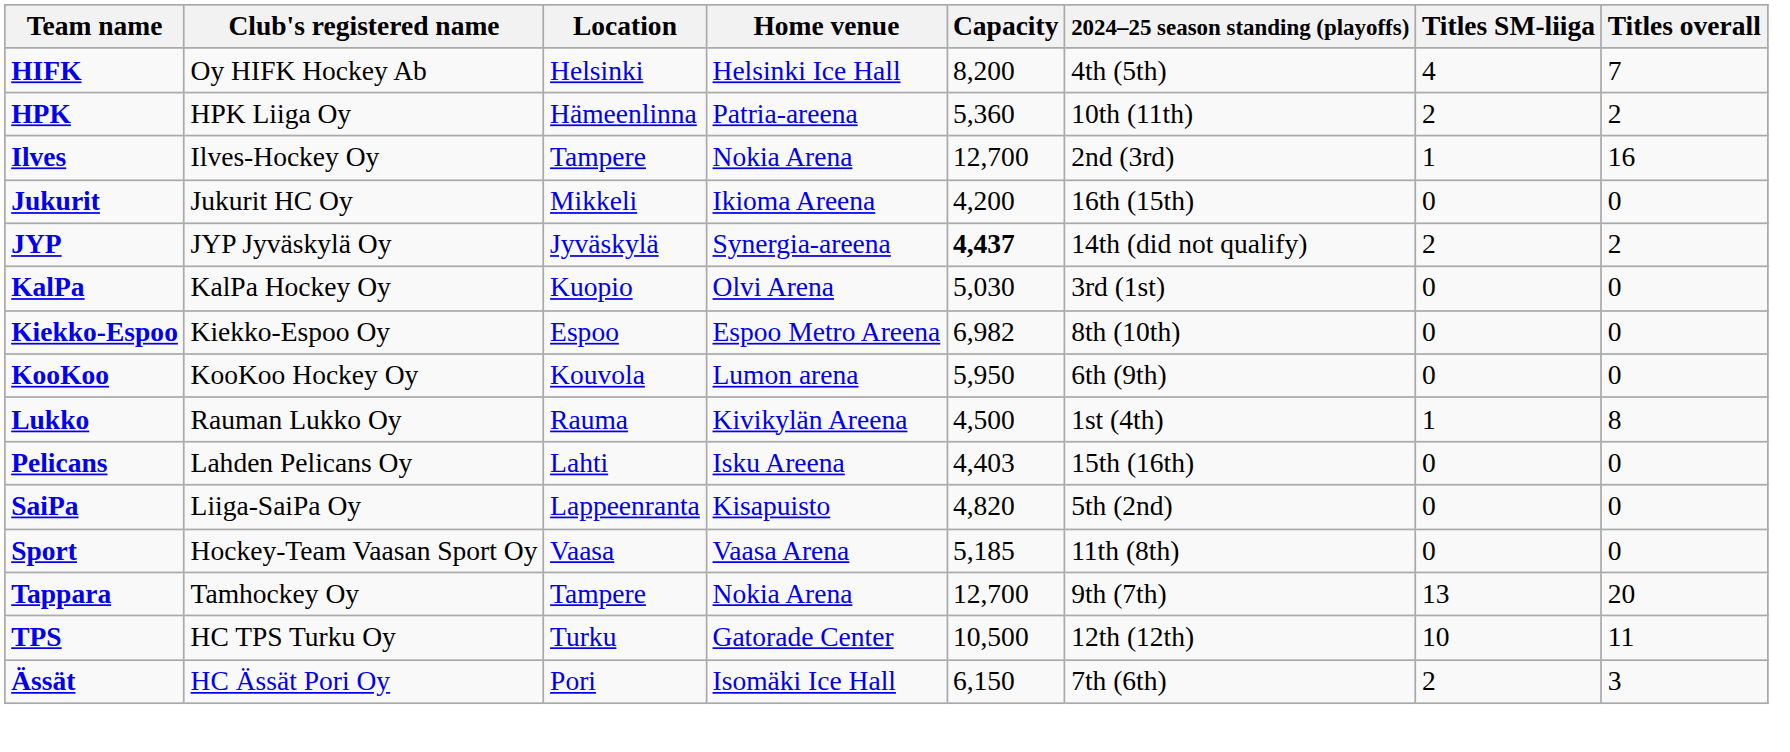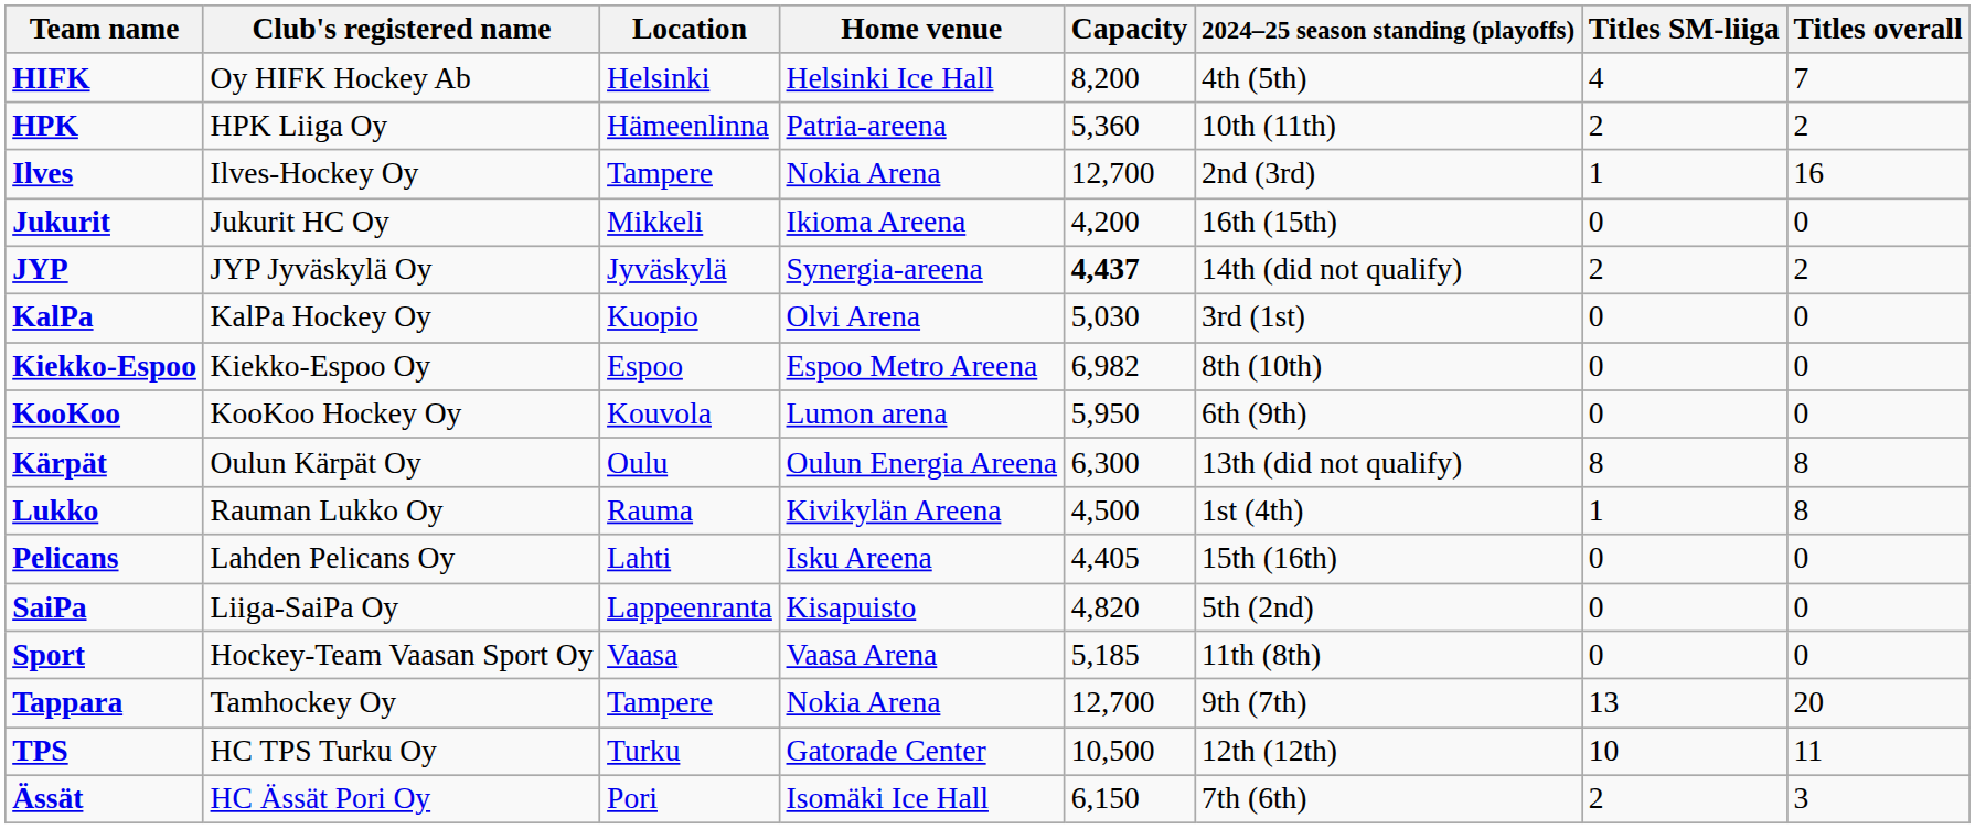 <table class="wikitable sortable">
 <tr>
 <th>Team name</th>
 <th>Club's registered name</th>
 <th>Location</th>
 <th>Home venue</th>
 <th>Capacity</th>
 <th><small>2024–25 season standing (playoffs)</small></th>
 <th>Titles SM-liiga</th>
 <th>Titles overall</th>
 </tr>
 <tr>
 <td><strong><a href='#'>HIFK</a></strong></td>
 <td>Oy HIFK Hockey Ab</td>
 <td> <a href='#'>Helsinki</a></td>
 <td><a href='#'>Helsinki Ice Hall</a></td>
 <td>8,200</td>
 <td>4th (5th)</td>
 <td>4</td>
 <td>7</td>
 </tr>
 <tr>
 <td><strong><a href='#'>HPK</a></strong></td>
 <td>HPK Liiga Oy</td>
 <td> <a href='#'>Hämeenlinna</a></td>
 <td><a href='#'>Patria-areena</a></td>
 <td>5,360</td>
 <td>10th (11th)</td>
 <td>2</td>
 <td>2</td>
 </tr>
 <tr>
 <td><strong><a href='#'>Ilves</a></strong></td>
 <td>Ilves-Hockey Oy</td>
 <td> <a href='#'>Tampere</a></td>
 <td><a href='#'>Nokia Arena</a></td>
 <td>12,700</td>
 <td>2nd (3rd)</td>
 <td>1</td>
 <td>16</td>
 </tr>
 <tr>
 <td><strong><a href='#'>Jukurit</a></strong></td>
 <td>Jukurit HC Oy</td>
 <td> <a href='#'>Mikkeli</a></td>
 <td><a href='#'>Ikioma Areena</a></td>
 <td>4,200</td>
 <td>16th (15th)</td>
 <td>0</td>
 <td>0</td>
 </tr>
 <tr>
 <td><strong><a href='#'>JYP</a></strong></td>
 <td>JYP Jyväskylä Oy</td>
 <td> <a href='#'>Jyväskylä</a></td>
 <td><a href='#'>Synergia-areena</a></td>
 <td><strong>4,437</strong></td>
 <td>14th (did not qualify)</td>
 <td>2</td>
 <td>2</td>
 </tr>
 <tr>
 <td><strong><a href='#'>KalPa</a></strong></td>
 <td>KalPa Hockey Oy</td>
 <td> <a href='#'>Kuopio</a></td>
 <td><a href='#'>Olvi Arena</a></td>
 <td>5,030</td>
 <td>3rd (1st)</td>
 <td>0</td>
 <td>0</td>
 </tr>
 <tr>
 <td><strong><a href='#'>Kiekko-Espoo</a></strong></td>
 <td>Kiekko-Espoo Oy</td>
 <td> <a href='#'>Espoo</a></td>
 <td><a href='#'>Espoo Metro Areena</a></td>
 <td>6,982</td>
 <td>8th (10th)</td>
 <td>0</td>
 <td>0</td>
 </tr>
 <tr>
 <td><strong><a href='#'>KooKoo</a></strong></td>
 <td>KooKoo Hockey Oy</td>
 <td> <a href='#'>Kouvola</a></td>
 <td><a href='#'>Lumon arena</a></td>
 <td>5,950</td>
 <td>6th (9th)</td>
 <td>0</td>
 <td>0</td>
 </tr>
 <tr>
+<td><strong><a href='#'>Kärpät</a></strong></td>
+<td>Oulun Kärpät Oy</td>
+<td> <a href='#'>Oulu</a></td>
+<td><a href='#'>Oulun Energia Areena</a></td>
+<td>6,300</td>
+<td>13th (did not qualify)</td>
+<td>8</td>
+<td>8</td>
+</tr>
+<tr>
 <td><strong><a href='#'>Lukko</a></strong></td>
 <td>Rauman Lukko Oy</td>
 <td> <a href='#'>Rauma</a></td>
 <td><a href='#'>Kivikylän Areena</a></td>
 <td>4,500</td>
 <td>1st (4th)</td>
 <td>1</td>
 <td>8</td>
 </tr>
 <tr>
 <td><strong><a href='#'>Pelicans</a></strong></td>
 <td>Lahden Pelicans Oy</td>
 <td> <a href='#'>Lahti</a></td>
 <td><a href='#'>Isku Areena</a></td>
-<td>4,403</td>
+<td>4,405</td>
 <td>15th (16th)</td>
 <td>0</td>
 <td>0</td>
 </tr>
 <tr>
 <td><strong><a href='#'>SaiPa</a></strong></td>
 <td>Liiga-SaiPa Oy</td>
 <td> <a href='#'>Lappeenranta</a></td>
 <td><a href='#'>Kisapuisto</a></td>
 <td>4,820</td>
 <td>5th (2nd)</td>
 <td>0</td>
 <td>0</td>
 </tr>
 <tr>
 <td><strong><a href='#'>Sport</a></strong></td>
 <td>Hockey-Team Vaasan Sport Oy</td>
 <td> <a href='#'>Vaasa</a></td>
 <td><a href='#'>Vaasa Arena</a></td>
 <td>5,185</td>
 <td>11th (8th)</td>
 <td>0</td>
 <td>0</td>
 </tr>
 <tr>
 <td><strong><a href='#'>Tappara</a></strong></td>
 <td>Tamhockey Oy</td>
 <td> <a href='#'>Tampere</a></td>
 <td><a href='#'>Nokia Arena</a></td>
 <td>12,700</td>
 <td>9th (7th)</td>
 <td>13</td>
 <td>20</td>
 </tr>
 <tr>
 <td><strong><a href='#'>TPS</a></strong></td>
 <td>HC TPS Turku Oy</td>
 <td> <a href='#'>Turku</a></td>
 <td><a href='#'>Gatorade Center</a></td>
 <td>10,500</td>
 <td>12th (12th)</td>
 <td>10</td>
 <td>11</td>
 </tr>
 <tr>
 <td><strong><a href='#'>Ässät</a></strong></td>
 <td><a href='#'>HC Ässät Pori Oy</a></td>
 <td> <a href='#'>Pori</a></td>
 <td><a href='#'>Isomäki Ice Hall</a></td>
 <td>6,150</td>
 <td>7th (6th)</td>
 <td>2</td>
 <td>3</td>
 </tr>
 </table>
